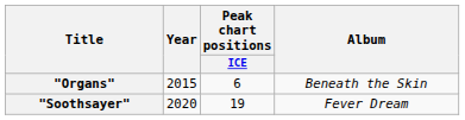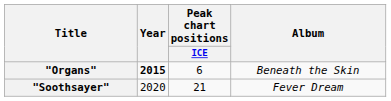 <table class="wikitable plainrowheaders" style="text-align:center;">
 <tr>
 <th scope="col" rowspan="2" style="width:12em;">Title</th>
 <th scope="col" rowspan="2">Year</th>
 <th scope="col" colspan="1">Peak chart positions</th>
 <th scope="col" rowspan="2" style="width:14em;">Album</th>
 </tr>
 <tr>
 <th scope="col" style="width:2.5em;font-size:85%;"><a href='#'>ICE</a><br></th>
 </tr>
 <tr>
 <th scope="row">"Organs"</th>
-<td>2015</td>
+<td><strong>2015</strong></td>
 <td>6</td>
 <td><em>Beneath the Skin</em></td>
 </tr>
 <tr>
 <th scope="row">"Soothsayer"</th>
 <td>2020</td>
-<td>19</td>
+<td>21</td>
 <td><em>Fever Dream</em></td>
 </tr>
 </table>
